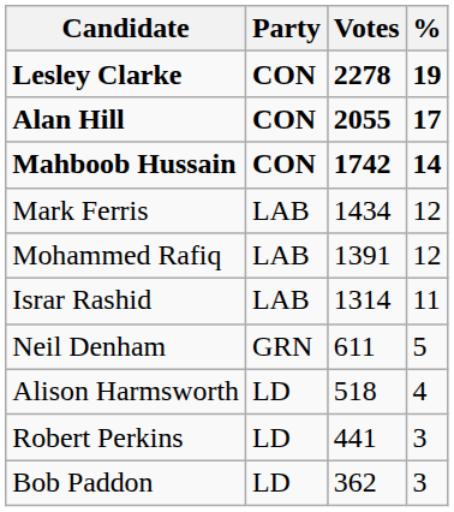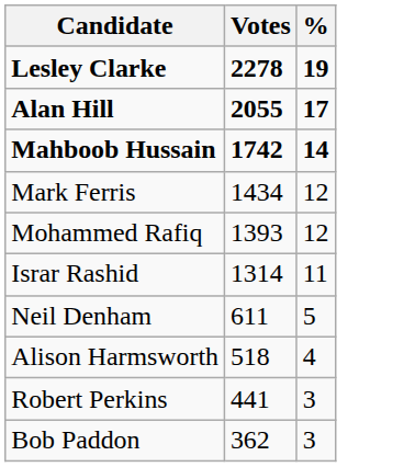 <table class="wikitable">
 <tr>
 <th>Candidate</th>
-<th>Party</th>
 <th>Votes</th>
 <th>%</th>
 </tr>
 <tr>
 <td><strong>Lesley Clarke</strong></td>
-<td><strong>CON</strong></td>
 <td><strong>2278</strong></td>
 <td><strong>19</strong></td>
 </tr>
 <tr>
 <td><strong>Alan Hill</strong></td>
-<td><strong>CON</strong></td>
 <td><strong>2055</strong></td>
 <td><strong>17</strong></td>
 </tr>
 <tr>
 <td><strong>Mahboob Hussain</strong></td>
-<td><strong>CON</strong></td>
 <td><strong>1742</strong></td>
 <td><strong>14</strong></td>
 </tr>
 <tr>
 <td>Mark Ferris</td>
-<td>LAB</td>
 <td>1434</td>
 <td>12</td>
 </tr>
 <tr>
 <td>Mohammed Rafiq</td>
-<td>LAB</td>
-<td>1391</td>
+<td>1393</td>
 <td>12</td>
 </tr>
 <tr>
 <td>Israr Rashid</td>
-<td>LAB</td>
 <td>1314</td>
 <td>11</td>
 </tr>
 <tr>
 <td>Neil Denham</td>
-<td>GRN</td>
 <td>611</td>
 <td>5</td>
 </tr>
 <tr>
 <td>Alison Harmsworth</td>
-<td>LD</td>
 <td>518</td>
 <td>4</td>
 </tr>
 <tr>
 <td>Robert Perkins</td>
-<td>LD</td>
 <td>441</td>
 <td>3</td>
 </tr>
 <tr>
 <td>Bob Paddon</td>
-<td>LD</td>
 <td>362</td>
 <td>3</td>
 </tr>
 </table>
